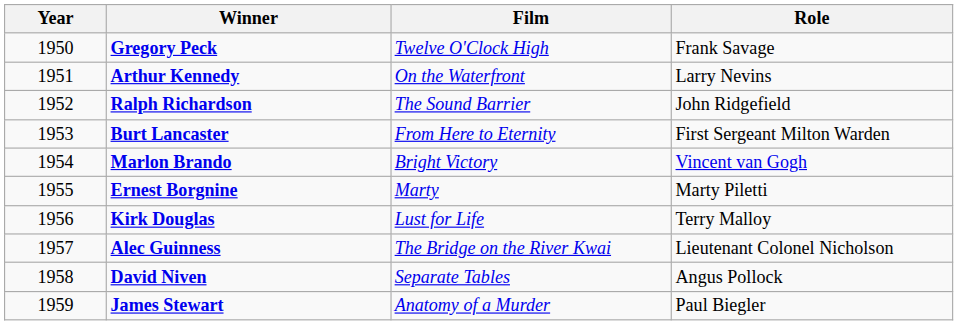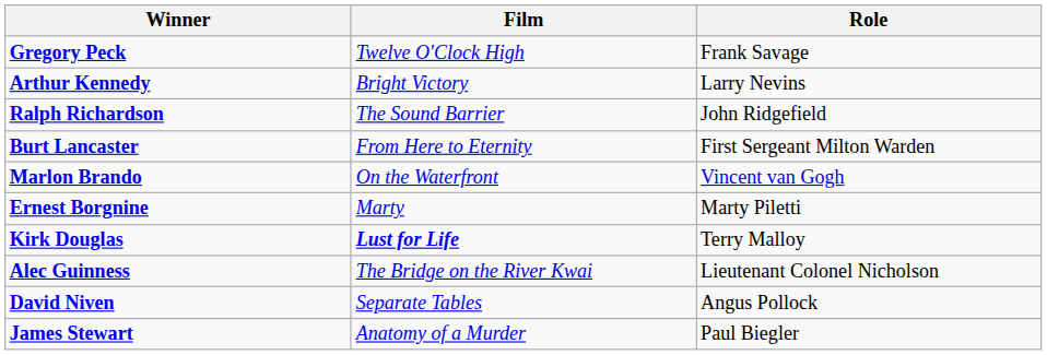 <table class="wikitable" width="95%" cellpadding="5">
 <tr>
-<th width="100"><strong>Year</strong></th>
 <th width="300"><strong>Winner</strong></th>
 <th width="300"><strong>Film</strong></th>
 <th width="300"><strong>Role</strong></th>
 </tr>
 <tr>
-<td style="text-align:center;">1950</td>
 <td><strong><a href='#'>Gregory Peck</a></strong></td>
 <td><em><a href='#'>Twelve O'Clock High</a></em></td>
 <td>Frank Savage</td>
 </tr>
 <tr>
-<td style="text-align:center;">1951</td>
 <td><strong><a href='#'>Arthur Kennedy</a></strong></td>
-<td><em><a href='#'>On the Waterfront</a></em></td>
+<td><em><a href='#'>Bright Victory</a></em></td>
 <td>Larry Nevins</td>
 </tr>
 <tr>
-<td style="text-align:center;">1952</td>
 <td><strong><a href='#'>Ralph Richardson</a></strong></td>
 <td><em><a href='#'>The Sound Barrier</a></em></td>
 <td>John Ridgefield</td>
 </tr>
 <tr>
-<td style="text-align:center;">1953</td>
 <td><strong><a href='#'>Burt Lancaster</a></strong></td>
 <td><em><a href='#'>From Here to Eternity</a></em></td>
 <td>First Sergeant Milton Warden</td>
 </tr>
 <tr>
-<td style="text-align:center;">1954</td>
 <td><strong><a href='#'>Marlon Brando</a></strong></td>
-<td><em><a href='#'>Bright Victory</a></em></td>
+<td><em><a href='#'>On the Waterfront</a></em></td>
 <td><a href='#'>Vincent van Gogh</a></td>
 </tr>
 <tr>
-<td style="text-align:center;">1955</td>
 <td><strong><a href='#'>Ernest Borgnine</a></strong></td>
 <td><em><a href='#'>Marty</a></em></td>
 <td>Marty Piletti</td>
 </tr>
 <tr>
-<td style="text-align:center;">1956</td>
 <td><strong><a href='#'>Kirk Douglas</a></strong></td>
-<td><em><a href='#'>Lust for Life</a></em></td>
+<td><strong><em><a href='#'>Lust for Life</a></em></strong></td>
 <td>Terry Malloy</td>
 </tr>
 <tr>
-<td style="text-align:center;">1957</td>
 <td><strong><a href='#'>Alec Guinness</a></strong></td>
 <td><em><a href='#'>The Bridge on the River Kwai</a></em></td>
 <td>Lieutenant Colonel Nicholson</td>
 </tr>
 <tr>
-<td style="text-align:center;">1958</td>
 <td><strong><a href='#'>David Niven</a></strong></td>
 <td><em><a href='#'>Separate Tables</a></em></td>
 <td>Angus Pollock</td>
 </tr>
 <tr>
-<td style="text-align:center;">1959</td>
 <td><strong><a href='#'>James Stewart</a></strong></td>
 <td><em><a href='#'>Anatomy of a Murder</a></em></td>
 <td>Paul Biegler</td>
 </tr>
 </table>
